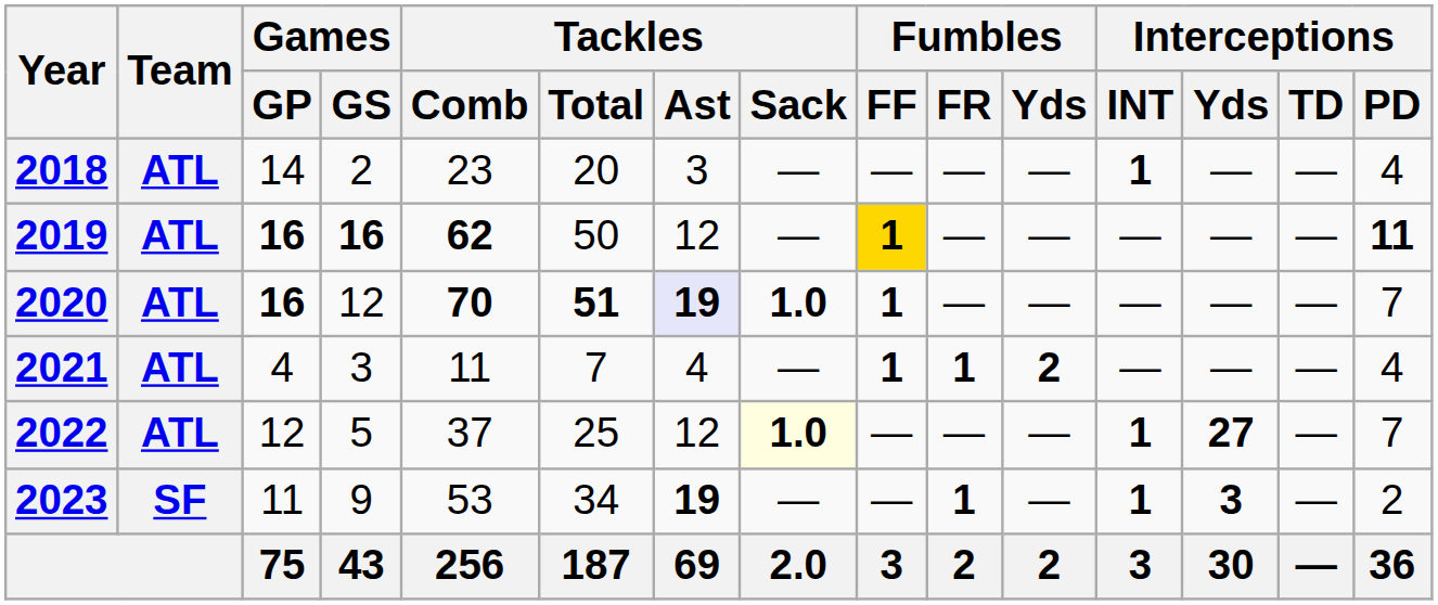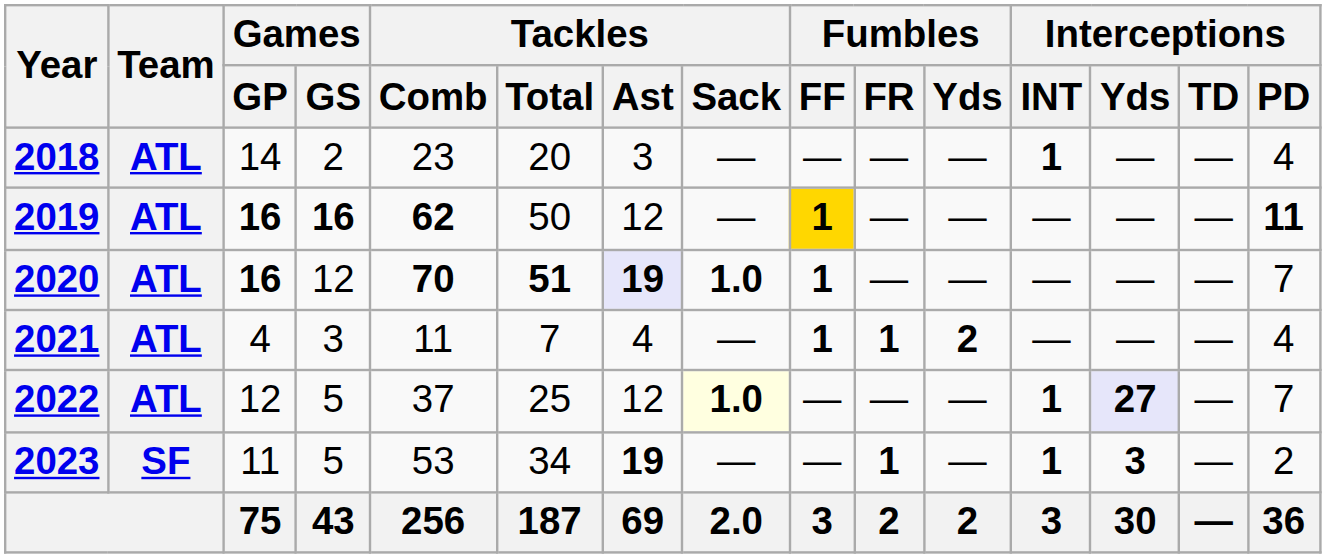 <table class=wikitable style="text-align:center;">
 <tr>
 <th rowspan="2">Year</th>
 <th rowspan="2">Team</th>
 <th colspan="2">Games</th>
 <th colspan="4">Tackles</th>
 <th colspan="3">Fumbles</th>
 <th colspan="4">Interceptions</th>
 </tr>
 <tr>
 <th>GP</th>
 <th>GS</th>
 <th>Comb</th>
 <th>Total</th>
 <th>Ast</th>
 <th>Sack</th>
 <th>FF</th>
 <th>FR</th>
 <th>Yds</th>
 <th>INT</th>
 <th>Yds</th>
 <th>TD</th>
 <th>PD</th>
 </tr>
 <tr>
 <th><a href='#'>2018</a></th>
 <th><a href='#'>ATL</a></th>
 <td>14</td>
 <td>2</td>
 <td>23</td>
 <td>20</td>
 <td>3</td>
 <td>—</td>
 <td>—</td>
 <td>—</td>
 <td>—</td>
 <td><strong>1</strong></td>
 <td>—</td>
 <td>—</td>
 <td>4</td>
 </tr>
 <tr>
 <th><a href='#'>2019</a></th>
 <th><a href='#'>ATL</a></th>
 <td><strong>16</strong></td>
 <td><strong>16</strong></td>
 <td><strong>62</strong></td>
 <td>50</td>
 <td>12</td>
 <td>—</td>
 <td style="background: gold;"><strong>1</strong></td>
 <td>—</td>
 <td>—</td>
 <td>—</td>
 <td>—</td>
 <td>—</td>
 <td><strong>11</strong></td>
 </tr>
 <tr>
 <th><a href='#'>2020</a></th>
 <th><a href='#'>ATL</a></th>
 <td><strong>16</strong></td>
 <td>12</td>
 <td><strong>70</strong></td>
 <td><strong>51</strong></td>
 <td style="background: lavender;"><strong>19</strong></td>
 <td><strong>1.0</strong></td>
 <td><strong>1</strong></td>
 <td>—</td>
 <td>—</td>
 <td>—</td>
 <td>—</td>
 <td>—</td>
 <td>7</td>
 </tr>
 <tr>
 <th><a href='#'>2021</a></th>
 <th><a href='#'>ATL</a></th>
 <td>4</td>
 <td>3</td>
 <td>11</td>
 <td>7</td>
 <td>4</td>
 <td>—</td>
 <td><strong>1</strong></td>
 <td><strong>1</strong></td>
 <td><strong>2</strong></td>
 <td>—</td>
 <td>—</td>
 <td>—</td>
 <td>4</td>
 </tr>
 <tr>
 <th><a href='#'>2022</a></th>
 <th><a href='#'>ATL</a></th>
 <td>12</td>
 <td>5</td>
 <td>37</td>
 <td>25</td>
 <td>12</td>
 <td style="background: lightyellow;"><strong>1.0</strong></td>
 <td>—</td>
 <td>—</td>
 <td>—</td>
 <td><strong>1</strong></td>
-<td><strong>27</strong></td>
+<td style="background: lavender;"><strong>27</strong></td>
 <td>—</td>
 <td>7</td>
 </tr>
 <tr>
 <th><a href='#'>2023</a></th>
 <th><a href='#'>SF</a></th>
 <td>11</td>
-<td>9</td>
+<td>5</td>
 <td>53</td>
 <td>34</td>
 <td><strong>19</strong></td>
 <td>—</td>
 <td>—</td>
 <td><strong>1</strong></td>
 <td>—</td>
 <td><strong>1</strong></td>
 <td><strong>3</strong></td>
 <td>—</td>
 <td>2</td>
 </tr>
 <tr>
 <th colspan="2"></th>
 <th>75</th>
 <th>43</th>
 <th>256</th>
 <th>187</th>
 <th>69</th>
 <th>2.0</th>
 <th>3</th>
 <th>2</th>
 <th>2</th>
 <th>3</th>
 <th>30</th>
 <th>—</th>
 <th>36</th>
 </tr>
 </table>
